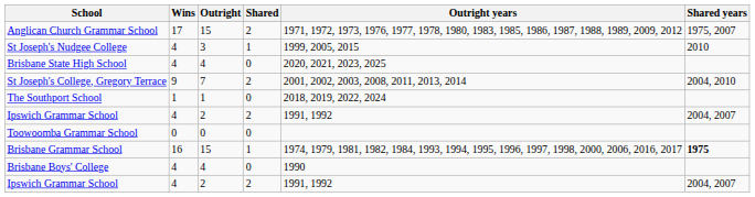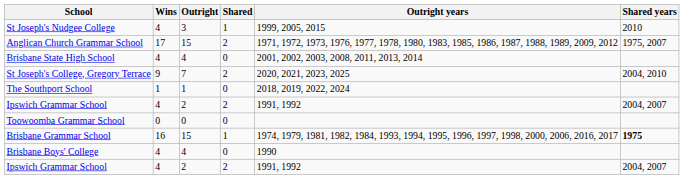 <table class="wikitable sortable">
 <tr>
 <th>School</th>
 <th>Wins</th>
 <th>Outright</th>
 <th>Shared</th>
 <th>Outright years</th>
 <th>Shared years</th>
 </tr>
 <tr>
+<td><a href='#'>St Joseph's Nudgee College</a></td>
+<td>4</td>
+<td>3</td>
+<td>1</td>
+<td>1999, 2005, 2015</td>
+<td>2010</td>
+</tr>
+<tr>
 <td><a href='#'>Anglican Church Grammar School</a></td>
 <td>17</td>
 <td>15</td>
 <td>2</td>
 <td>1971, 1972, 1973, 1976, 1977, 1978, 1980, 1983, 1985, 1986, 1987, 1988, 1989, 2009, 2012</td>
 <td>1975, 2007</td>
 </tr>
 <tr>
-<td><a href='#'>St Joseph's Nudgee College</a></td>
-<td>4</td>
-<td>3</td>
-<td>1</td>
-<td>1999, 2005, 2015</td>
-<td>2010</td>
-</tr>
-<tr>
 <td><a href='#'>Brisbane State High School</a></td>
 <td>4</td>
 <td>4</td>
 <td>0</td>
-<td>2020, 2021, 2023, 2025</td>
+<td>2001, 2002, 2003, 2008, 2011, 2013, 2014</td>
 <td></td>
 </tr>
 <tr>
 <td><a href='#'>St Joseph's College, Gregory Terrace</a></td>
 <td>9</td>
 <td>7</td>
 <td>2</td>
-<td>2001, 2002, 2003, 2008, 2011, 2013, 2014</td>
+<td>2020, 2021, 2023, 2025</td>
 <td>2004, 2010</td>
 </tr>
 <tr>
 <td><a href='#'>The Southport School</a></td>
 <td>1</td>
 <td>1</td>
 <td>0</td>
 <td>2018, 2019, 2022, 2024</td>
 <td></td>
 </tr>
 <tr>
 <td><a href='#'>Ipswich Grammar School</a></td>
 <td>4</td>
 <td>2</td>
 <td>2</td>
 <td>1991, 1992</td>
 <td>2004, 2007</td>
 </tr>
 <tr>
 <td><a href='#'>Toowoomba Grammar School</a></td>
 <td>0</td>
 <td>0</td>
 <td>0</td>
 <td></td>
 <td></td>
 </tr>
 <tr>
 <td><a href='#'>Brisbane Grammar School</a></td>
 <td>16</td>
 <td>15</td>
 <td>1</td>
 <td>1974, 1979, 1981, 1982, 1984, 1993, 1994, 1995, 1996, 1997, 1998, 2000, 2006, 2016, 2017</td>
 <td><strong>1975</strong></td>
 </tr>
 <tr>
 <td><a href='#'>Brisbane Boys' College</a></td>
 <td>4</td>
 <td>4</td>
 <td>0</td>
 <td>1990</td>
 <td></td>
 </tr>
 <tr>
 <td><a href='#'>Ipswich Grammar School</a></td>
 <td>4</td>
 <td>2</td>
 <td>2</td>
 <td>1991, 1992</td>
 <td>2004, 2007</td>
 </tr>
 </table>
